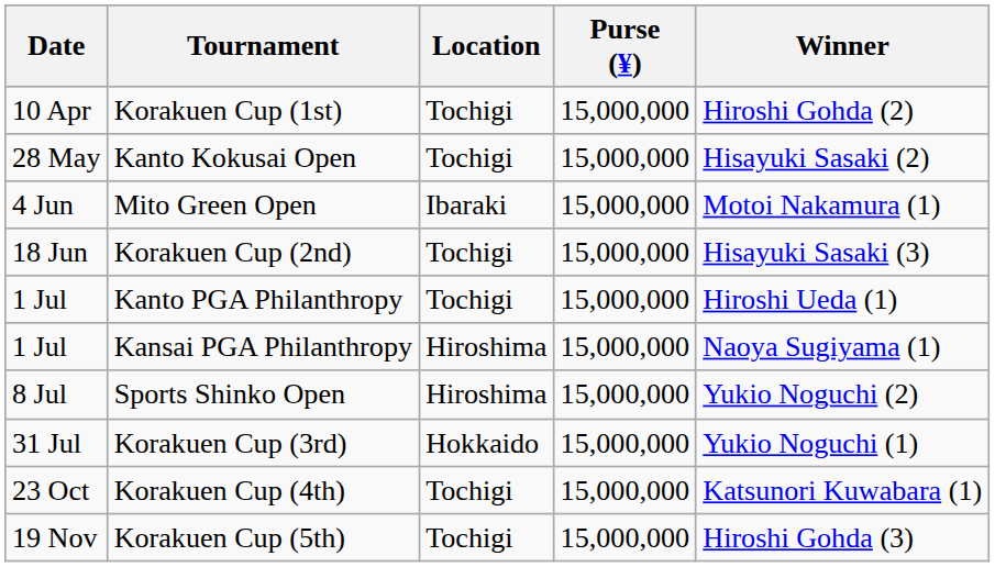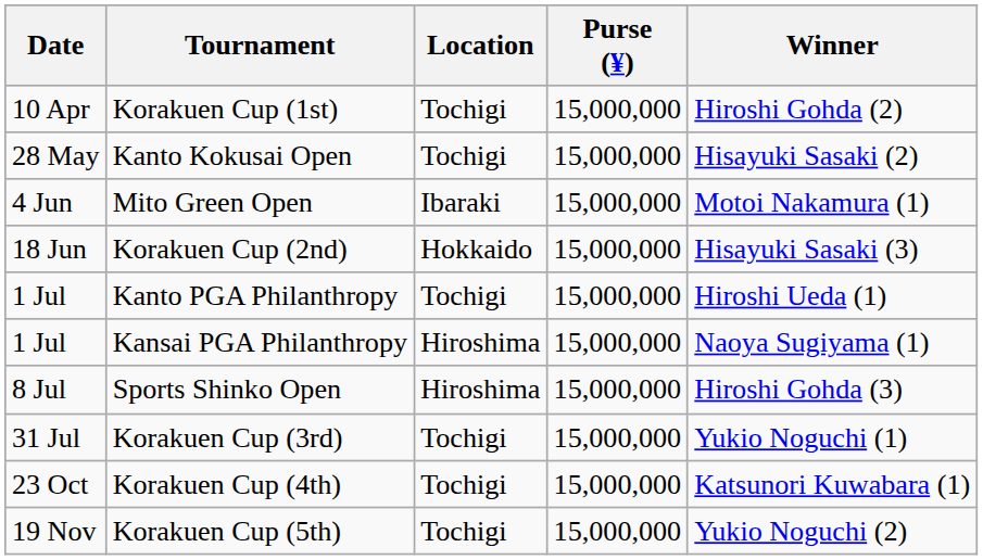 <table class="wikitable" style="font-size:95%">
 <tr>
 <th>Date</th>
 <th>Tournament</th>
 <th>Location</th>
 <th>Purse<br>(<a href='#'>¥</a>)</th>
 <th>Winner</th>
 </tr>
 <tr>
 <td>10 Apr</td>
 <td>Korakuen Cup (1st)</td>
 <td>Tochigi</td>
 <td align=right>15,000,000</td>
 <td> <a href='#'>Hiroshi Gohda</a> (2)</td>
 </tr>
 <tr>
 <td>28 May</td>
 <td>Kanto Kokusai Open</td>
 <td>Tochigi</td>
 <td align=right>15,000,000</td>
 <td> <a href='#'>Hisayuki Sasaki</a> (2)</td>
 </tr>
 <tr>
 <td>4 Jun</td>
 <td>Mito Green Open</td>
 <td>Ibaraki</td>
 <td align=right>15,000,000</td>
 <td> <a href='#'>Motoi Nakamura</a> (1)</td>
 </tr>
 <tr>
 <td>18 Jun</td>
 <td>Korakuen Cup (2nd)</td>
-<td>Tochigi</td>
+<td>Hokkaido</td>
 <td align=right>15,000,000</td>
 <td> <a href='#'>Hisayuki Sasaki</a> (3)</td>
 </tr>
 <tr>
 <td>1 Jul</td>
 <td>Kanto PGA Philanthropy</td>
 <td>Tochigi</td>
 <td align=right>15,000,000</td>
 <td> <a href='#'>Hiroshi Ueda</a> (1)</td>
 </tr>
 <tr>
 <td>1 Jul</td>
 <td>Kansai PGA Philanthropy</td>
 <td>Hiroshima</td>
 <td align=right>15,000,000</td>
 <td> <a href='#'>Naoya Sugiyama</a> (1)</td>
 </tr>
 <tr>
 <td>8 Jul</td>
 <td>Sports Shinko Open</td>
 <td>Hiroshima</td>
 <td align=right>15,000,000</td>
-<td> <a href='#'>Yukio Noguchi</a> (2)</td>
+<td> <a href='#'>Hiroshi Gohda</a> (3)</td>
 </tr>
 <tr>
 <td>31 Jul</td>
 <td>Korakuen Cup (3rd)</td>
-<td>Hokkaido</td>
+<td>Tochigi</td>
 <td align=right>15,000,000</td>
 <td> <a href='#'>Yukio Noguchi</a> (1)</td>
 </tr>
 <tr>
 <td>23 Oct</td>
 <td>Korakuen Cup (4th)</td>
 <td>Tochigi</td>
 <td align=right>15,000,000</td>
 <td> <a href='#'>Katsunori Kuwabara</a> (1)</td>
 </tr>
 <tr>
 <td>19 Nov</td>
 <td>Korakuen Cup (5th)</td>
 <td>Tochigi</td>
 <td align=right>15,000,000</td>
-<td> <a href='#'>Hiroshi Gohda</a> (3)</td>
+<td> <a href='#'>Yukio Noguchi</a> (2)</td>
 </tr>
 </table>
